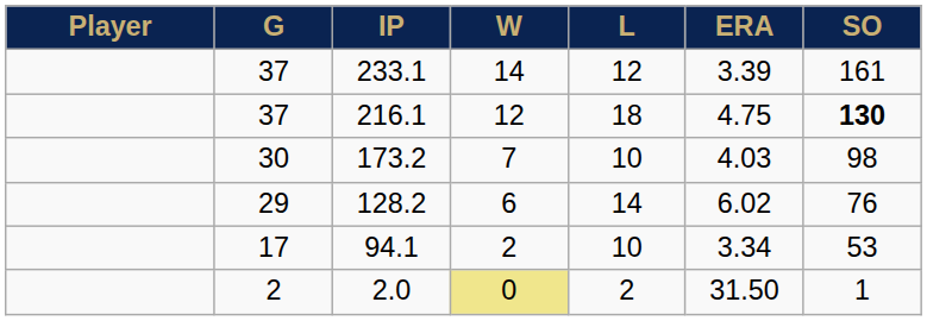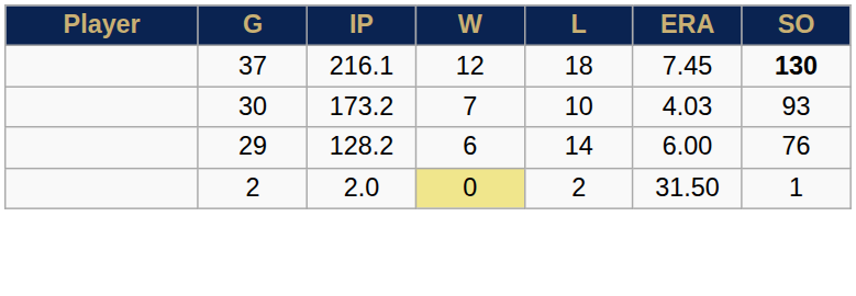 <table class="wikitable sortable">
 <tr>
 <th style="background:#0a2351;color:#c9b074;" width="16%">Player</th>
 <th style="background:#0a2351;color:#c9b074;" width="9%">G</th>
 <th style="background:#0a2351;color:#c9b074;" width="9%">IP</th>
 <th style="background:#0a2351;color:#c9b074;" width="9%">W</th>
 <th style="background:#0a2351;color:#c9b074;" width="9%">L</th>
 <th style="background:#0a2351;color:#c9b074;" width="9%">ERA</th>
 <th style="background:#0a2351;color:#c9b074;" width="9%">SO</th>
 </tr>
 <tr align="center">
 <td></td>
 <td>37</td>
-<td>233.1</td>
-<td>14</td>
-<td>12</td>
-<td>3.39</td>
-<td>161</td>
-</tr>
-<tr align="center">
-<td></td>
-<td>37</td>
 <td>216.1</td>
 <td>12</td>
 <td>18</td>
-<td>4.75</td>
+<td>7.45</td>
 <td><strong>130</strong></td>
 </tr>
 <tr align="center">
 <td></td>
 <td>30</td>
 <td>173.2</td>
 <td>7</td>
 <td>10</td>
 <td>4.03</td>
-<td>98</td>
+<td>93</td>
 </tr>
 <tr align="center">
 <td></td>
 <td>29</td>
 <td>128.2</td>
 <td>6</td>
 <td>14</td>
-<td>6.02</td>
+<td>6.00</td>
 <td>76</td>
-</tr>
-<tr align="center">
-<td></td>
-<td>17</td>
-<td>94.1</td>
-<td>2</td>
-<td>10</td>
-<td>3.34</td>
-<td>53</td>
 </tr>
 <tr align="center">
 <td></td>
 <td>2</td>
 <td>2.0</td>
 <td style="background: khaki;">0</td>
 <td>2</td>
 <td>31.50</td>
 <td>1</td>
 </tr>
 </table>
